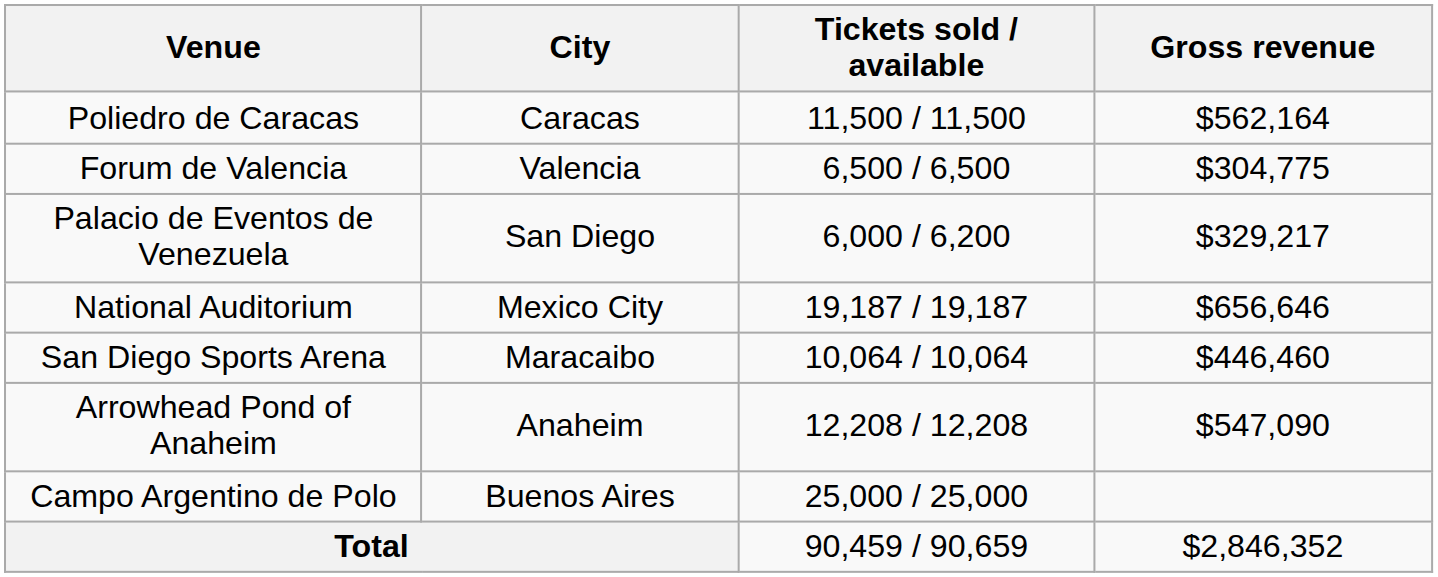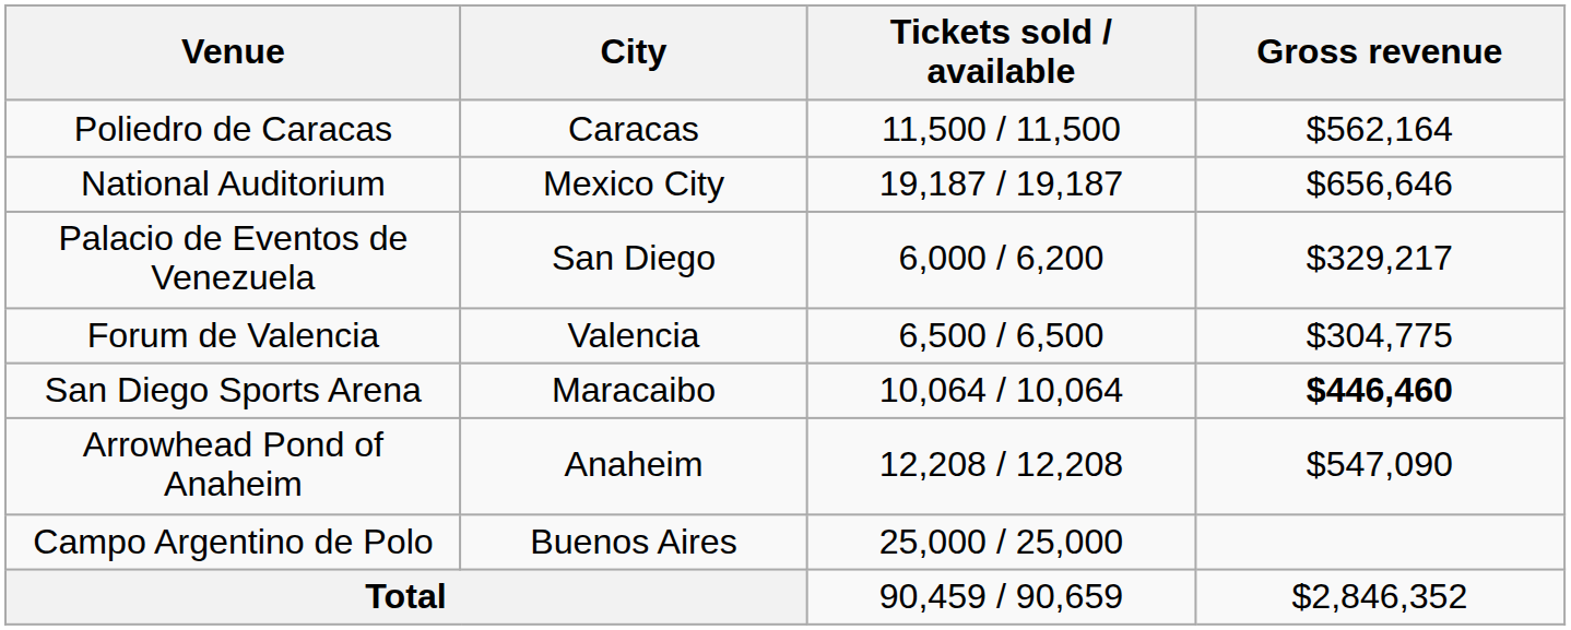 <table class="wikitable" style="text-align:center;">
 <tr>
 <th width="200">Venue</th>
 <th width="150">City</th>
 <th width="170">Tickets sold / available</th>
 <th width="160">Gross revenue</th>
 </tr>
 <tr>
 <td>Poliedro de Caracas</td>
 <td>Caracas</td>
 <td>11,500 / 11,500</td>
 <td>$562,164</td>
 </tr>
 <tr>
-<td>Forum de Valencia</td>
-<td>Valencia</td>
-<td>6,500 / 6,500</td>
-<td>$304,775</td>
+<td>National Auditorium</td>
+<td>Mexico City</td>
+<td>19,187 / 19,187</td>
+<td>$656,646</td>
 </tr>
 <tr>
 <td>Palacio de Eventos de Venezuela</td>
 <td>San Diego</td>
 <td>6,000 / 6,200</td>
 <td>$329,217</td>
 </tr>
 <tr>
-<td>National Auditorium</td>
-<td>Mexico City</td>
-<td>19,187 / 19,187</td>
-<td>$656,646</td>
+<td>Forum de Valencia</td>
+<td>Valencia</td>
+<td>6,500 / 6,500</td>
+<td>$304,775</td>
 </tr>
 <tr>
 <td>San Diego Sports Arena</td>
 <td>Maracaibo</td>
 <td>10,064 / 10,064</td>
-<td>$446,460</td>
+<td><strong>$446,460</strong></td>
 </tr>
 <tr>
 <td>Arrowhead Pond of Anaheim</td>
 <td>Anaheim</td>
 <td>12,208 / 12,208</td>
 <td>$547,090</td>
 </tr>
 <tr>
 <td>Campo Argentino de Polo</td>
 <td>Buenos Aires</td>
 <td>25,000 / 25,000</td>
 <td></td>
 </tr>
 <tr>
 <th colspan="2">Total</th>
 <td>90,459 / 90,659</td>
 <td>$2,846,352</td>
 </tr>
 </table>
